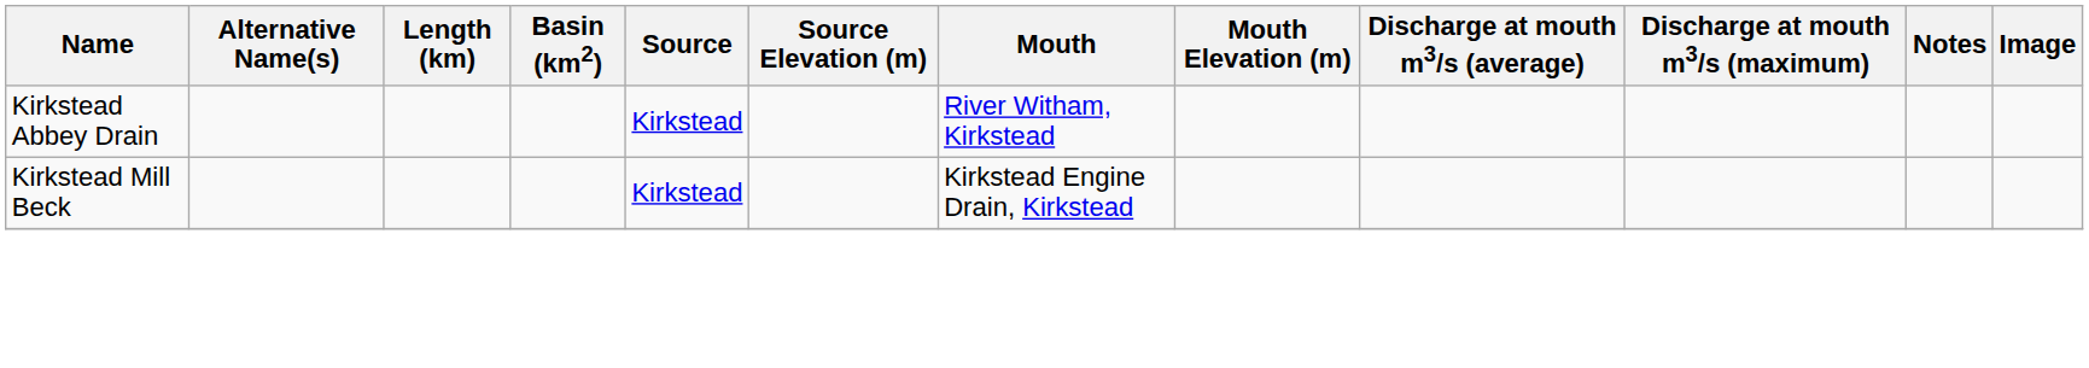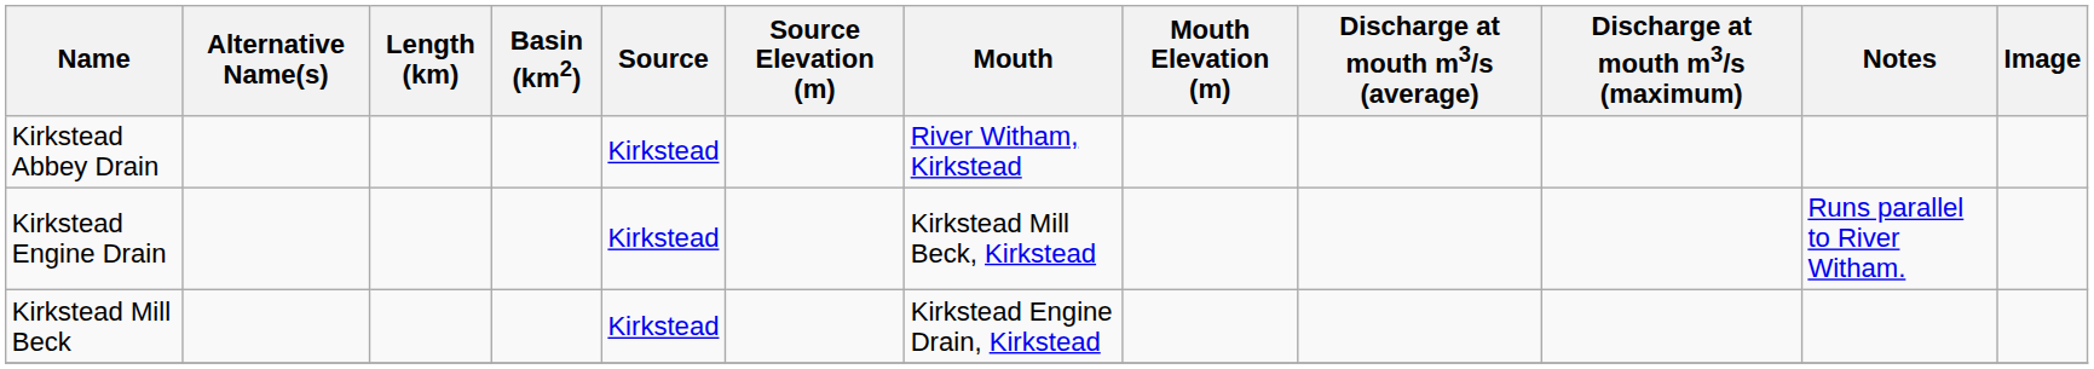 <table class="wikitable sortable">
 <tr>
 <th>Name</th>
 <th>Alternative Name(s)</th>
 <th>Length (km)</th>
 <th>Basin (km<sup>2</sup>)</th>
 <th>Source</th>
 <th>Source Elevation (m)</th>
 <th>Mouth</th>
 <th>Mouth Elevation (m)</th>
 <th>Discharge at mouth m<sup>3</sup>/s (average)</th>
 <th class="unsortable">Discharge at mouth m<sup>3</sup>/s (maximum)</th>
 <th>Notes</th>
 <th class="unsortable">Image</th>
 </tr>
 <tr>
 <td>Kirkstead Abbey Drain</td>
 <td></td>
 <td></td>
 <td></td>
 <td><a href='#'>Kirkstead</a></td>
 <td></td>
 <td><a href='#'>River Witham, Kirkstead</a></td>
 <td></td>
 <td></td>
 <td></td>
 <td></td>
 <td></td>
 </tr>
 <tr>
+<td>Kirkstead Engine Drain</td>
+<td></td>
+<td></td>
+<td></td>
+<td><a href='#'>Kirkstead</a></td>
+<td></td>
+<td>Kirkstead Mill Beck, <a href='#'>Kirkstead</a></td>
+<td></td>
+<td></td>
+<td></td>
+<td><a href='#'>Runs parallel to River Witham.</a></td>
+<td></td>
+</tr>
+<tr>
 <td>Kirkstead Mill Beck</td>
 <td></td>
 <td></td>
 <td></td>
 <td><a href='#'>Kirkstead</a></td>
 <td></td>
 <td>Kirkstead Engine Drain, <a href='#'>Kirkstead</a></td>
 <td></td>
 <td></td>
 <td></td>
 <td></td>
 <td></td>
 </tr>
 <tr>
 </tr>
 </table>
